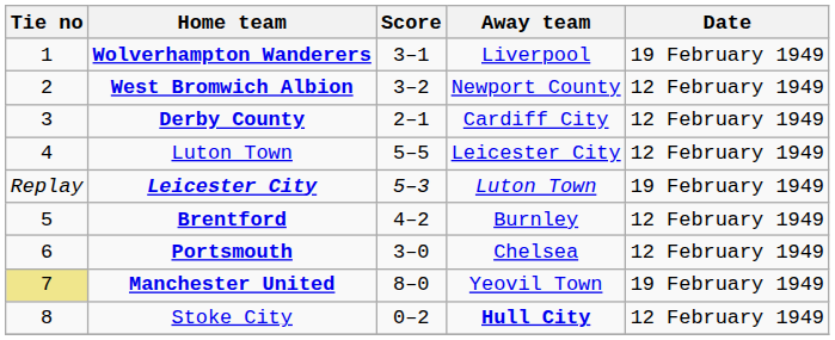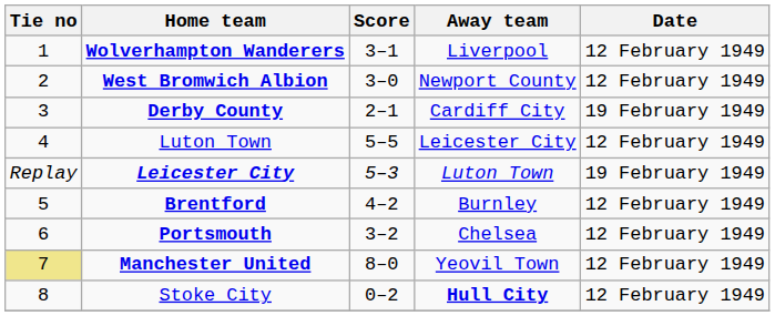 <table class="wikitable" style="text-align: center">
 <tr>
 <th>Tie no</th>
 <th>Home team</th>
 <th>Score</th>
 <th>Away team</th>
 <th>Date</th>
 </tr>
 <tr>
 <td>1</td>
 <td><strong><a href='#'>Wolverhampton Wanderers</a></strong></td>
 <td>3–1</td>
 <td><a href='#'>Liverpool</a></td>
-<td>19 February 1949</td>
+<td>12 February 1949</td>
 </tr>
 <tr>
 <td>2</td>
 <td><strong><a href='#'>West Bromwich Albion</a></strong></td>
-<td>3–2</td>
+<td>3–0</td>
 <td><a href='#'>Newport County</a></td>
 <td>12 February 1949</td>
 </tr>
 <tr>
 <td>3</td>
 <td><strong><a href='#'>Derby County</a></strong></td>
 <td>2–1</td>
 <td><a href='#'>Cardiff City</a></td>
-<td>12 February 1949</td>
+<td>19 February 1949</td>
 </tr>
 <tr>
 <td>4</td>
 <td><a href='#'>Luton Town</a></td>
 <td>5–5</td>
 <td><a href='#'>Leicester City</a></td>
 <td>12 February 1949</td>
 </tr>
 <tr>
 <td><em>Replay</em></td>
 <td><strong><em><a href='#'>Leicester City</a></em></strong></td>
 <td><em>5–3</em></td>
 <td><em><a href='#'>Luton Town</a></em></td>
 <td>19 February 1949</td>
 </tr>
 <tr>
 <td>5</td>
 <td><strong><a href='#'>Brentford</a></strong></td>
 <td>4–2</td>
 <td><a href='#'>Burnley</a></td>
 <td>12 February 1949</td>
 </tr>
 <tr>
 <td>6</td>
 <td><strong><a href='#'>Portsmouth</a></strong></td>
-<td>3–0</td>
+<td>3–2</td>
 <td><a href='#'>Chelsea</a></td>
 <td>12 February 1949</td>
 </tr>
 <tr>
 <td style="background: khaki;">7</td>
 <td><strong><a href='#'>Manchester United</a></strong></td>
 <td>8–0</td>
 <td><a href='#'>Yeovil Town</a></td>
-<td>19 February 1949</td>
+<td>12 February 1949</td>
 </tr>
 <tr>
 <td>8</td>
 <td><a href='#'>Stoke City</a></td>
 <td>0–2</td>
 <td><strong><a href='#'>Hull City</a></strong></td>
 <td>12 February 1949</td>
 </tr>
 <tr>
 </tr>
 </table>
